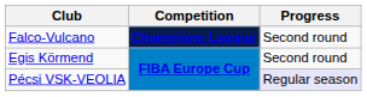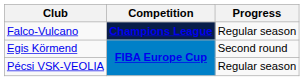 <table class="wikitable sortable">
 <tr>
 <th>Club</th>
 <th>Competition</th>
 <th>Progress</th>
 </tr>
 <tr>
 <td><a href='#'>Falco-Vulcano</a></td>
 <td style="background-color:#071D49;color:#D0D3D4;text-align:center"><strong><a href='#'><span>Champions League</span></a></strong></td>
-<td>Second round</td>
+<td>Regular season</td>
 </tr>
 <tr>
 <td><a href='#'>Egis Körmend</a></td>
 <td rowspan=2 style="background-color:#0080C8;color:white;text-align:center"><strong><a href='#'><span>FIBA Europe Cup</span></a></strong></td>
 <td>Second round</td>
 </tr>
 <tr>
 <td><a href='#'>Pécsi VSK-VEOLIA</a></td>
-<td style="background: lavender;">Regular season</td>
+<td>Regular season</td>
 </tr>
 </table>
